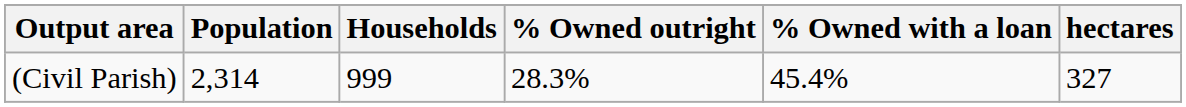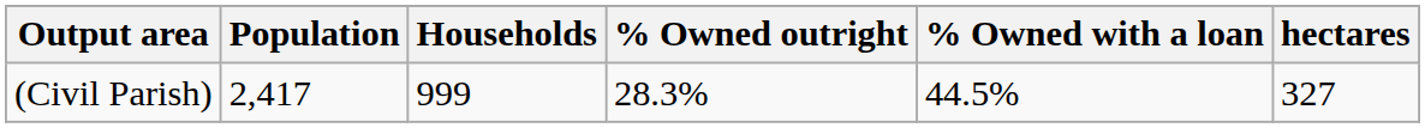 <table class="wikitable">
 <tr>
 </tr>
 <tr>
 <th>Output area</th>
 <th>Population</th>
 <th>Households</th>
 <th>% Owned outright</th>
 <th>% Owned with a loan</th>
 <th>hectares</th>
 </tr>
 <tr>
 <td>(Civil Parish)</td>
-<td>2,314</td>
+<td>2,417</td>
 <td>999</td>
 <td>28.3%</td>
-<td>45.4%</td>
+<td>44.5%</td>
 <td>327</td>
 </tr>
 </table>
